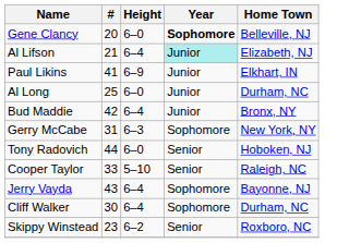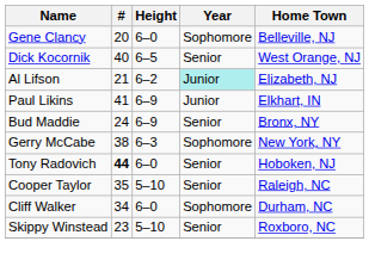 <table class="wikitable" style="text-align: left;">
 <tr>
 <th>Name</th>
 <th>#</th>
 <th>Height</th>
 <th>Year</th>
 <th>Home Town</th>
 </tr>
 <tr>
 <td><a href='#'>Gene Clancy</a></td>
 <td>20</td>
 <td>6–0</td>
-<td><strong>Sophomore</strong></td>
+<td>Sophomore</td>
 <td><a href='#'>Belleville, NJ</a></td>
+</tr>
+<tr>
+<td><a href='#'>Dick Kocornik</a></td>
+<td>40</td>
+<td>6–5</td>
+<td>Senior</td>
+<td><a href='#'>West Orange, NJ</a></td>
 </tr>
 <tr>
 <td>Al Lifson</td>
 <td>21</td>
-<td>6–4</td>
+<td>6–2</td>
 <td style="background: paleturquoise;">Junior</td>
 <td><a href='#'>Elizabeth, NJ</a></td>
 </tr>
 <tr>
 <td>Paul Likins</td>
 <td>41</td>
 <td>6–9</td>
 <td>Junior</td>
 <td><a href='#'>Elkhart, IN</a></td>
 </tr>
 <tr>
-<td>Al Long</td>
-<td>25</td>
-<td>6–0</td>
-<td>Junior</td>
-<td><a href='#'>Durham, NC</a></td>
-</tr>
-<tr>
 <td>Bud Maddie</td>
-<td>42</td>
-<td>6–4</td>
-<td>Junior</td>
+<td>24</td>
+<td>6–9</td>
+<td>Senior</td>
 <td><a href='#'>Bronx, NY</a></td>
 </tr>
 <tr>
 <td>Gerry McCabe</td>
-<td>31</td>
+<td>38</td>
 <td>6–3</td>
 <td>Sophomore</td>
 <td><a href='#'>New York, NY</a></td>
 </tr>
 <tr>
 <td>Tony Radovich</td>
-<td>44</td>
+<td><strong>44</strong></td>
 <td>6–0</td>
 <td>Senior</td>
 <td><a href='#'>Hoboken, NJ</a></td>
 </tr>
 <tr>
 <td>Cooper Taylor</td>
-<td>33</td>
+<td>35</td>
 <td>5–10</td>
 <td>Senior</td>
 <td><a href='#'>Raleigh, NC</a></td>
 </tr>
 <tr>
-<td><a href='#'>Jerry Vayda</a></td>
-<td>43</td>
-<td>6–4</td>
-<td>Sophomore</td>
-<td><a href='#'>Bayonne, NJ</a></td>
-</tr>
-<tr>
 <td>Cliff Walker</td>
-<td>30</td>
-<td>6–4</td>
+<td>34</td>
+<td>6–0</td>
 <td>Sophomore</td>
 <td><a href='#'>Durham, NC</a></td>
 </tr>
 <tr>
 <td>Skippy Winstead</td>
 <td>23</td>
-<td>6–2</td>
+<td>5–10</td>
 <td>Senior</td>
 <td><a href='#'>Roxboro, NC</a></td>
 </tr>
 <tr>
 </tr>
 </table>
